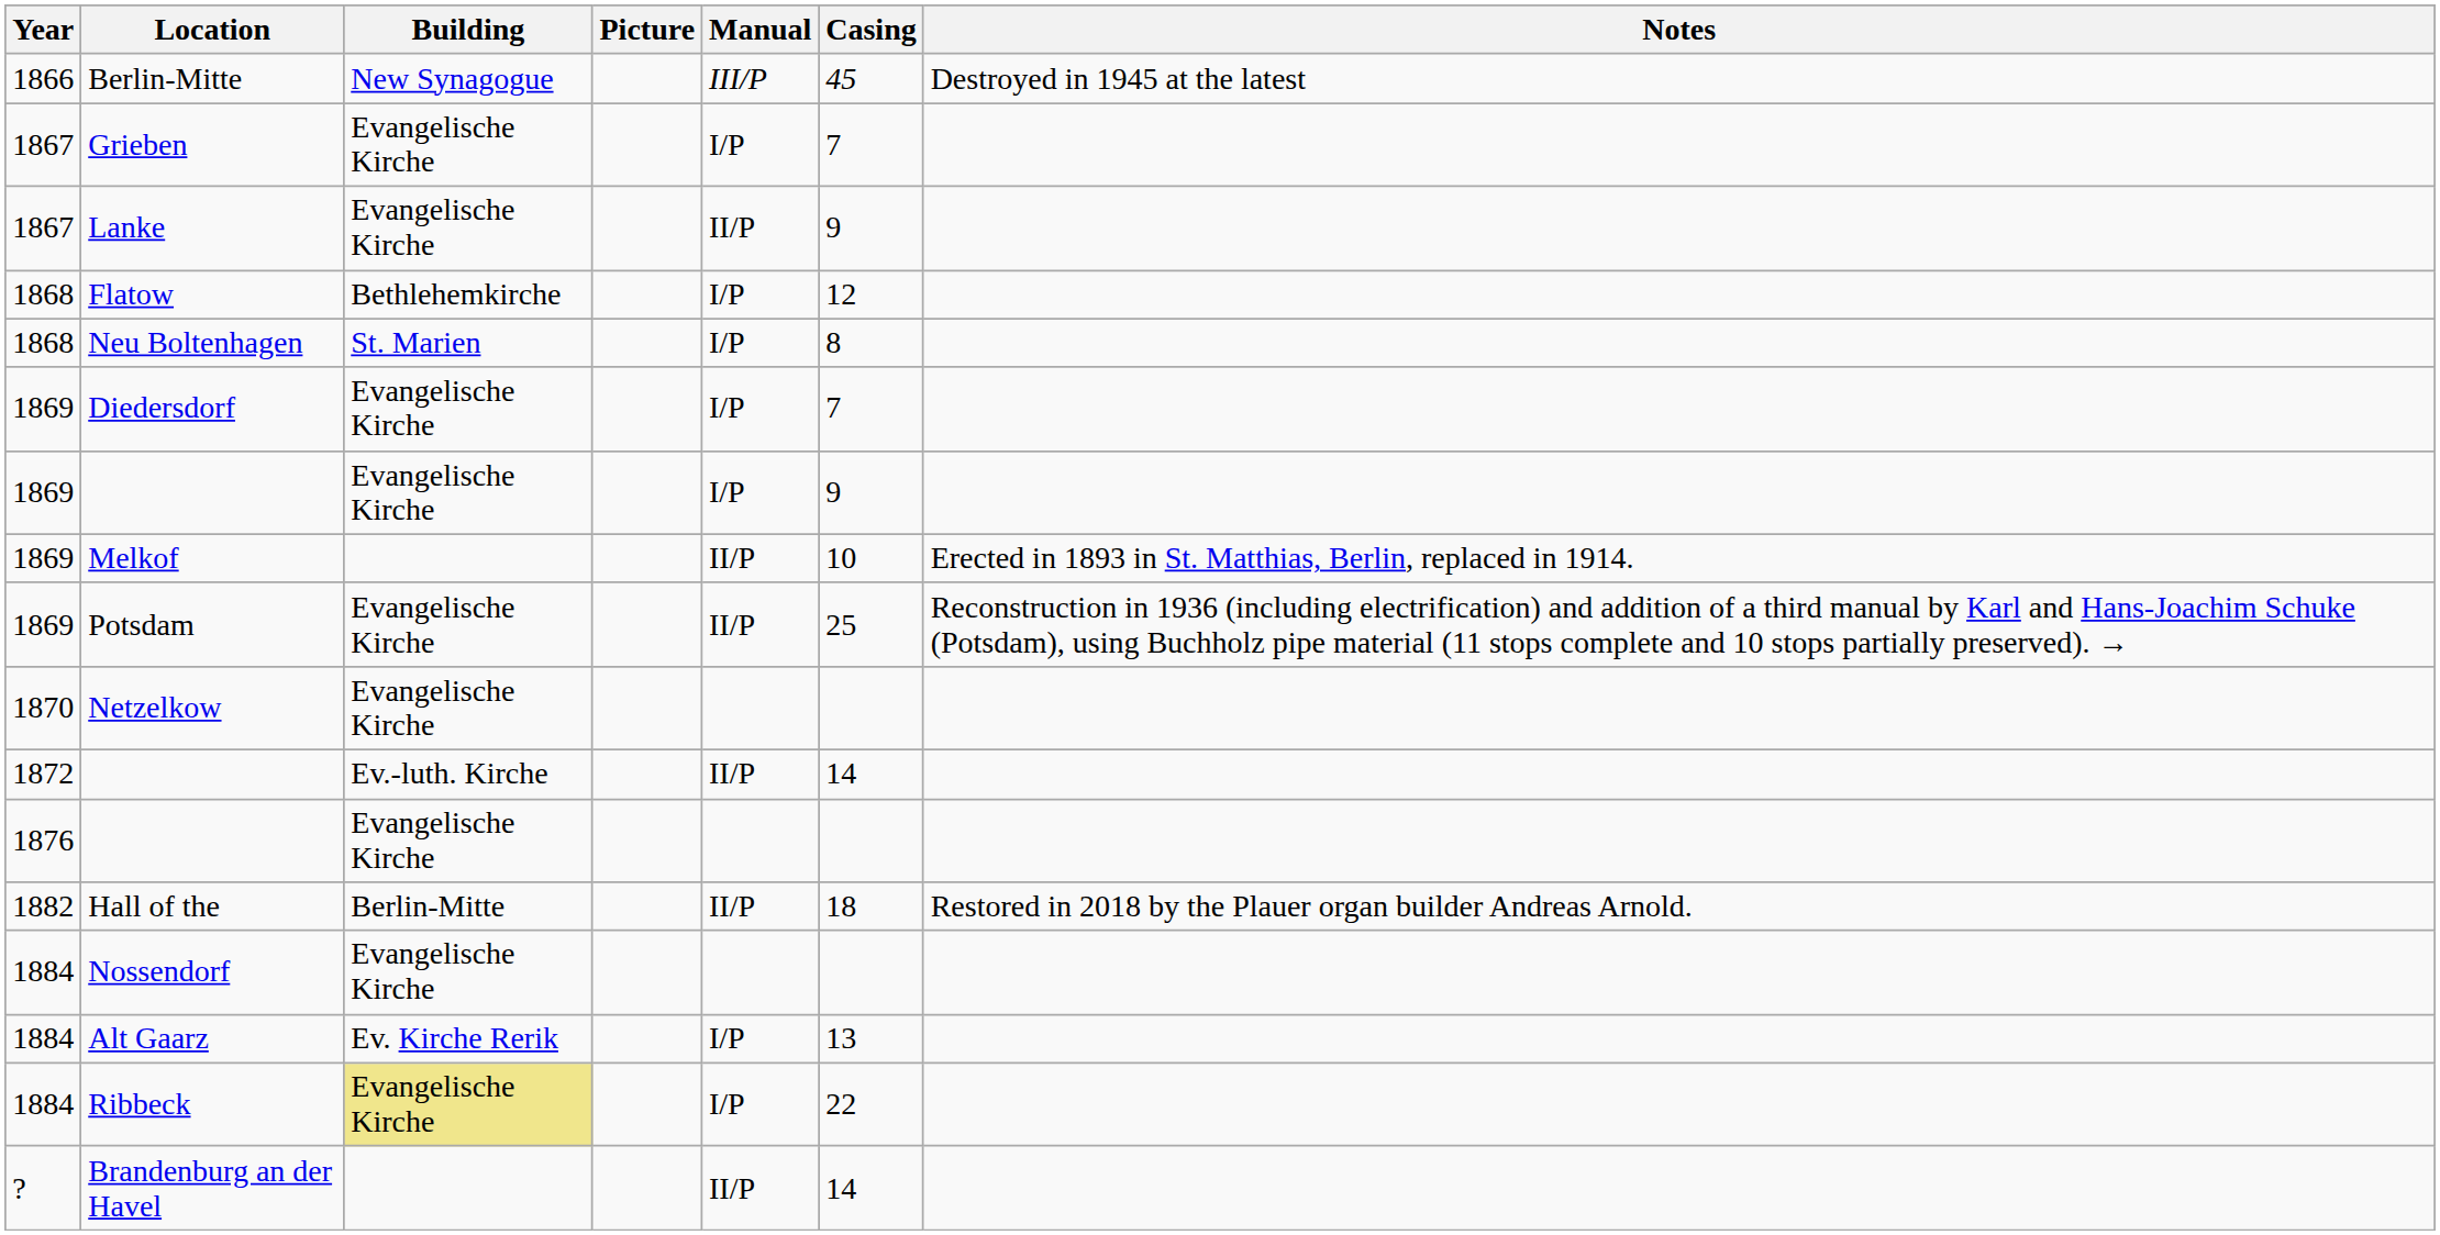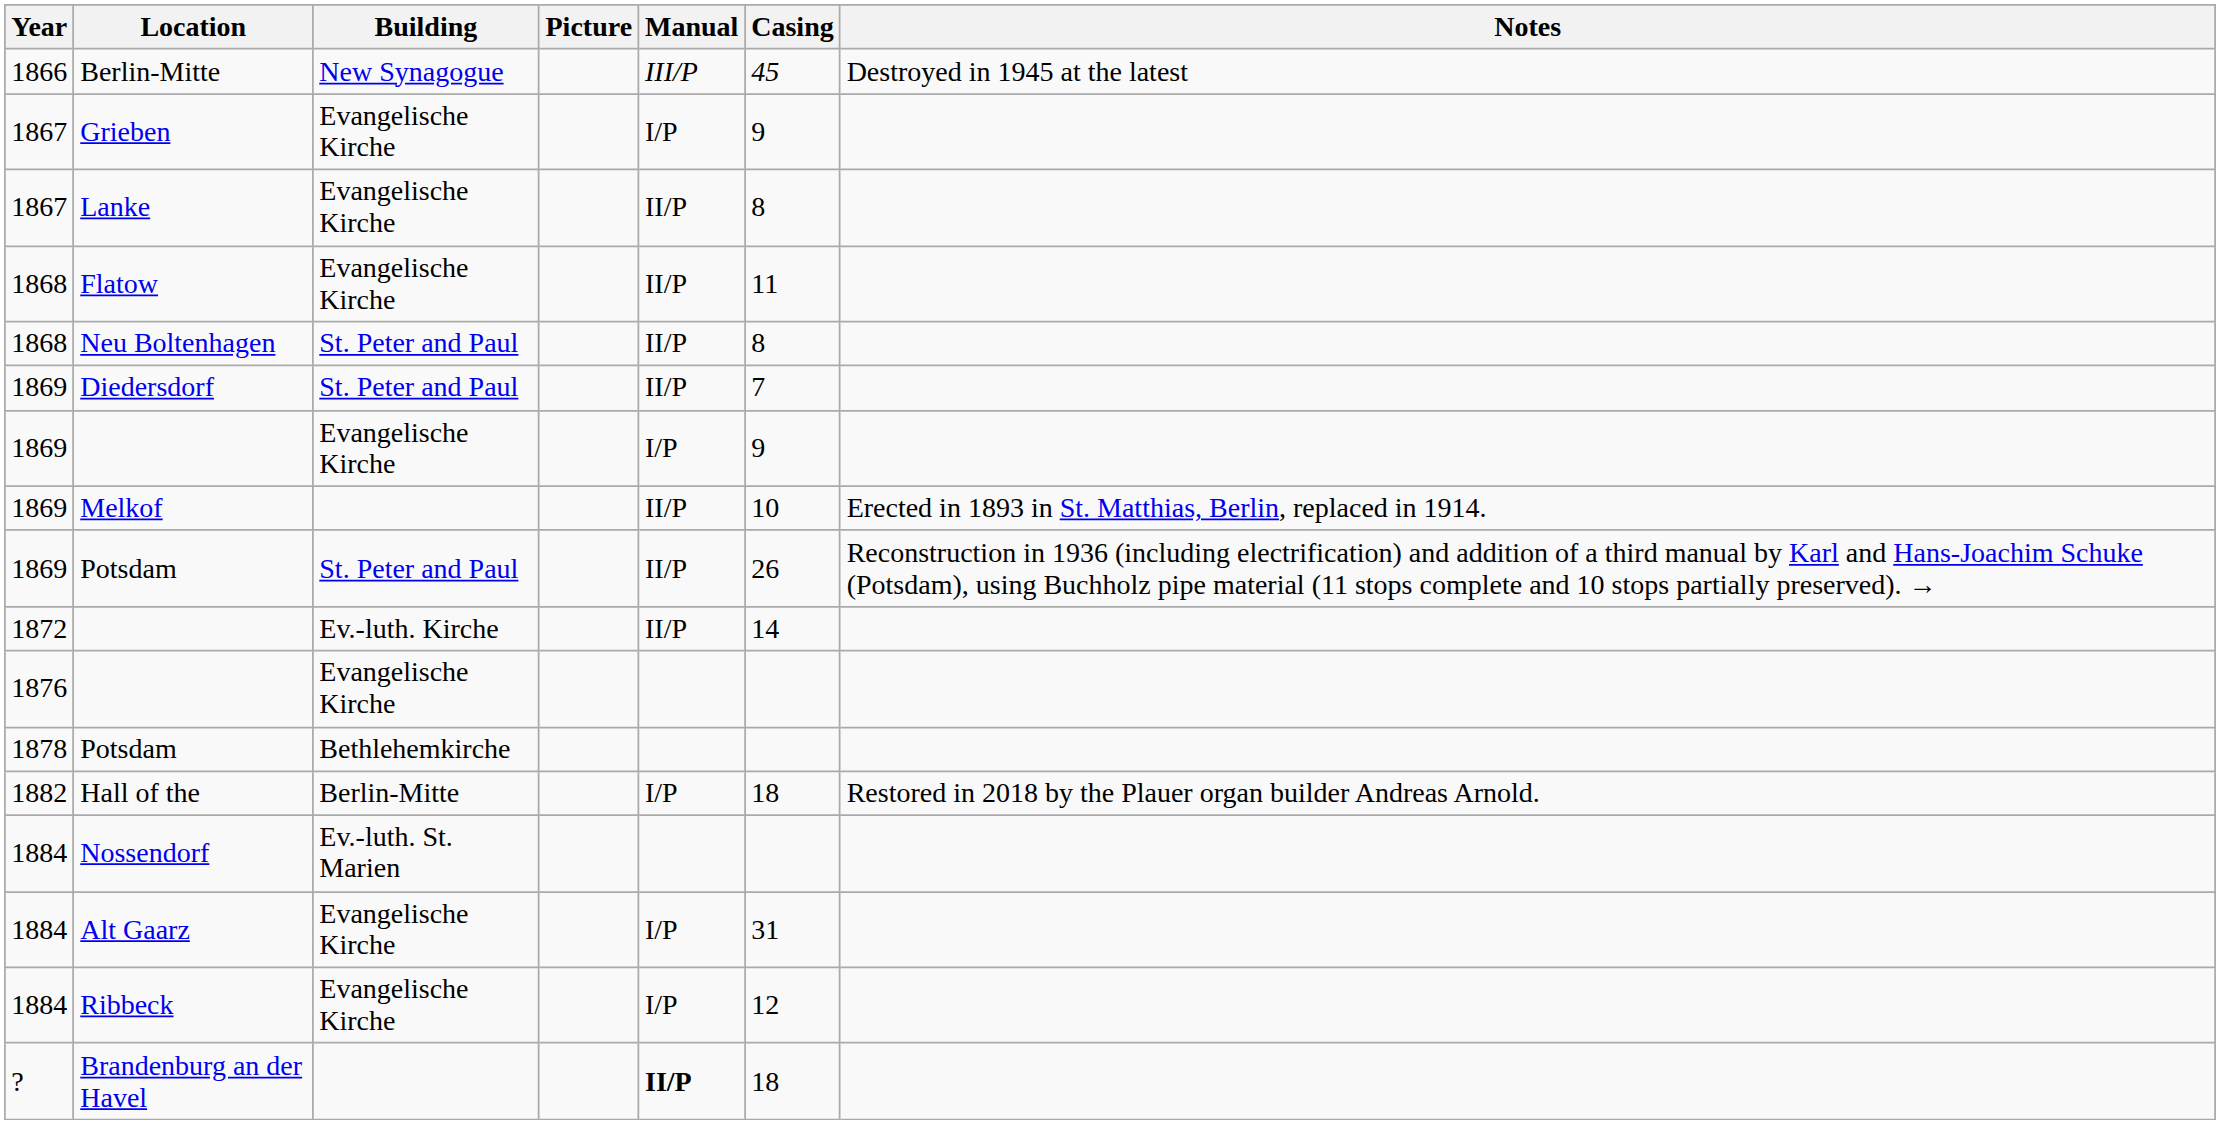 <table class="wikitable sortable" width="100%">
 <tr class="hintergrundfarbe5">
 <th>Year</th>
 <th>Location</th>
 <th>Building</th>
 <th class=unsortable>Picture</th>
 <th>Manual</th>
 <th>Casing</th>
 <th class="unsortable">Notes</th>
 </tr>
 <tr>
 <td>1866</td>
 <td>Berlin-Mitte</td>
 <td><a href='#'>New Synagogue</a></td>
 <td></td>
 <td><em>III/P</em></td>
 <td><em>45</em></td>
 <td>Destroyed in 1945 at the latest</td>
 </tr>
 <tr>
 <td>1867</td>
 <td><a href='#'>Grieben</a></td>
 <td>Evangelische Kirche</td>
 <td></td>
 <td>I/P</td>
-<td>7</td>
+<td>9</td>
 <td></td>
 </tr>
 <tr>
 <td>1867</td>
 <td><a href='#'>Lanke</a></td>
 <td>Evangelische Kirche</td>
 <td></td>
 <td>II/P</td>
-<td>9</td>
+<td>8</td>
 <td></td>
 </tr>
 <tr>
 <td>1868</td>
 <td><a href='#'>Flatow</a></td>
-<td>Bethlehemkirche</td>
+<td>Evangelische Kirche</td>
 <td></td>
-<td>I/P</td>
-<td>12</td>
+<td>II/P</td>
+<td>11</td>
 <td></td>
 </tr>
 <tr>
 <td>1868</td>
 <td><a href='#'>Neu Boltenhagen</a></td>
-<td><a href='#'>St. Marien</a></td>
+<td><a href='#'>St. Peter and Paul</a></td>
 <td></td>
-<td>I/P</td>
+<td>II/P</td>
 <td>8</td>
 <td></td>
 </tr>
 <tr>
 <td>1869</td>
 <td><a href='#'>Diedersdorf</a></td>
-<td>Evangelische Kirche</td>
+<td><a href='#'>St. Peter and Paul</a></td>
 <td></td>
-<td>I/P</td>
+<td>II/P</td>
 <td>7</td>
 <td></td>
 </tr>
 <tr>
 <td>1869</td>
 <td></td>
 <td>Evangelische Kirche</td>
 <td></td>
 <td>I/P</td>
 <td>9</td>
 <td></td>
 </tr>
 <tr>
 <td>1869</td>
 <td><a href='#'>Melkof</a></td>
 <td></td>
 <td></td>
 <td>II/P</td>
 <td>10</td>
 <td>Erected in 1893 in <a href='#'>St. Matthias, Berlin</a>, replaced in 1914.</td>
 </tr>
 <tr>
 <td>1869</td>
 <td>Potsdam</td>
-<td>Evangelische Kirche</td>
+<td><a href='#'>St. Peter and Paul</a></td>
 <td></td>
 <td>II/P</td>
-<td>25</td>
+<td>26</td>
 <td>Reconstruction in 1936 (including electrification) and addition of a third manual by <a href='#'>Karl</a> and <a href='#'>Hans-Joachim Schuke</a> (Potsdam), using Buchholz pipe material (11 stops complete and 10 stops partially preserved). →</td>
-</tr>
-<tr>
-<td>1870</td>
-<td><a href='#'>Netzelkow</a></td>
-<td>Evangelische Kirche</td>
-<td></td>
-<td></td>
-<td></td>
-<td></td>
 </tr>
 <tr>
 <td>1872</td>
 <td></td>
 <td>Ev.-luth. Kirche</td>
 <td></td>
 <td>II/P</td>
 <td>14</td>
 <td></td>
 </tr>
 <tr>
 <td>1876</td>
 <td></td>
 <td>Evangelische Kirche</td>
 <td></td>
 <td></td>
 <td></td>
 <td></td>
 </tr>
 <tr>
+<td>1878</td>
+<td>Potsdam</td>
+<td>Bethlehemkirche</td>
+<td></td>
+<td></td>
+<td></td>
+<td></td>
+</tr>
+<tr>
 <td>1882</td>
 <td>Hall of the </td>
 <td>Berlin-Mitte</td>
 <td></td>
-<td>II/P</td>
+<td>I/P</td>
 <td>18</td>
 <td>Restored in 2018 by the Plauer organ builder Andreas Arnold.</td>
 </tr>
 <tr>
 <td>1884</td>
 <td><a href='#'>Nossendorf</a></td>
-<td>Evangelische Kirche</td>
+<td>Ev.-luth. St. Marien</td>
 <td></td>
 <td></td>
 <td></td>
 <td></td>
 </tr>
 <tr>
 <td>1884</td>
 <td><a href='#'>Alt Gaarz</a></td>
-<td>Ev. <a href='#'>Kirche Rerik</a></td>
+<td>Evangelische Kirche</td>
 <td></td>
 <td>I/P</td>
-<td>13</td>
+<td>31</td>
 <td></td>
 </tr>
 <tr>
 <td>1884</td>
 <td><a href='#'>Ribbeck</a></td>
-<td style="background: khaki;">Evangelische Kirche</td>
+<td>Evangelische Kirche</td>
 <td></td>
 <td>I/P</td>
-<td>22</td>
+<td>12</td>
 <td></td>
 </tr>
 <tr>
 <td>?</td>
 <td><a href='#'>Brandenburg an der Havel</a></td>
 <td></td>
 <td></td>
-<td>II/P</td>
-<td>14</td>
+<td><strong>II/P</strong></td>
+<td>18</td>
 <td></td>
 </tr>
 </table>
